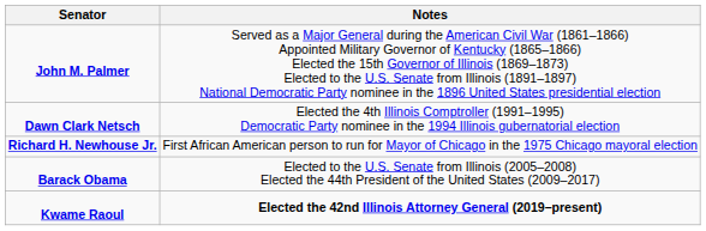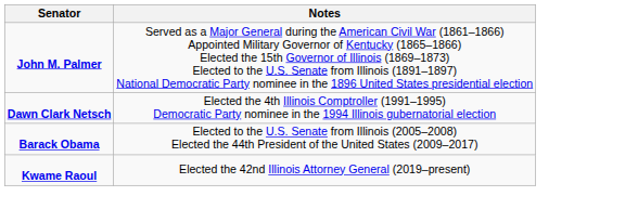 <table class="wikitable" style="text-align:center">
 <tr>
 <th>Senator</th>
 <th>Notes</th>
 </tr>
 <tr>
 <td align=center><br><strong><a href='#'>John M. Palmer</a></strong></td>
 <td>Served as a <a href='#'>Major General</a> during the <a href='#'>American Civil War</a> (1861–1866)<br>Appointed Military Governor of <a href='#'>Kentucky</a> (1865–1866)<br>Elected the 15th <a href='#'>Governor of Illinois</a> (1869–1873)<br>Elected to the <a href='#'>U.S. Senate</a> from Illinois (1891–1897)<br><a href='#'>National Democratic Party</a> nominee in the <a href='#'>1896 United States presidential election</a></td>
 </tr>
 <tr>
 <td align=center><br><strong><a href='#'>Dawn Clark Netsch</a></strong></td>
 <td>Elected the 4th <a href='#'>Illinois Comptroller</a> (1991–1995)<br><a href='#'>Democratic Party</a> nominee in the <a href='#'>1994 Illinois gubernatorial election</a></td>
 </tr>
 <tr>
-<td><strong><a href='#'>Richard H. Newhouse Jr.</a></strong></td>
-<td>First African American person to run for <a href='#'>Mayor of Chicago</a> in the <a href='#'>1975 Chicago mayoral election</a></td>
-</tr>
-<tr>
 <td align=center><br><strong><a href='#'>Barack Obama</a></strong></td>
 <td>Elected to the <a href='#'>U.S. Senate</a> from Illinois (2005–2008)<br>Elected the 44th President of the United States (2009–2017)</td>
 </tr>
 <tr>
 <td align=center><br><strong><a href='#'>Kwame Raoul</a></strong></td>
-<td><strong>Elected the 42nd <a href='#'>Illinois Attorney General</a> (2019–present)</strong></td>
+<td>Elected the 42nd <a href='#'>Illinois Attorney General</a> (2019–present)</td>
 </tr>
 </table>
